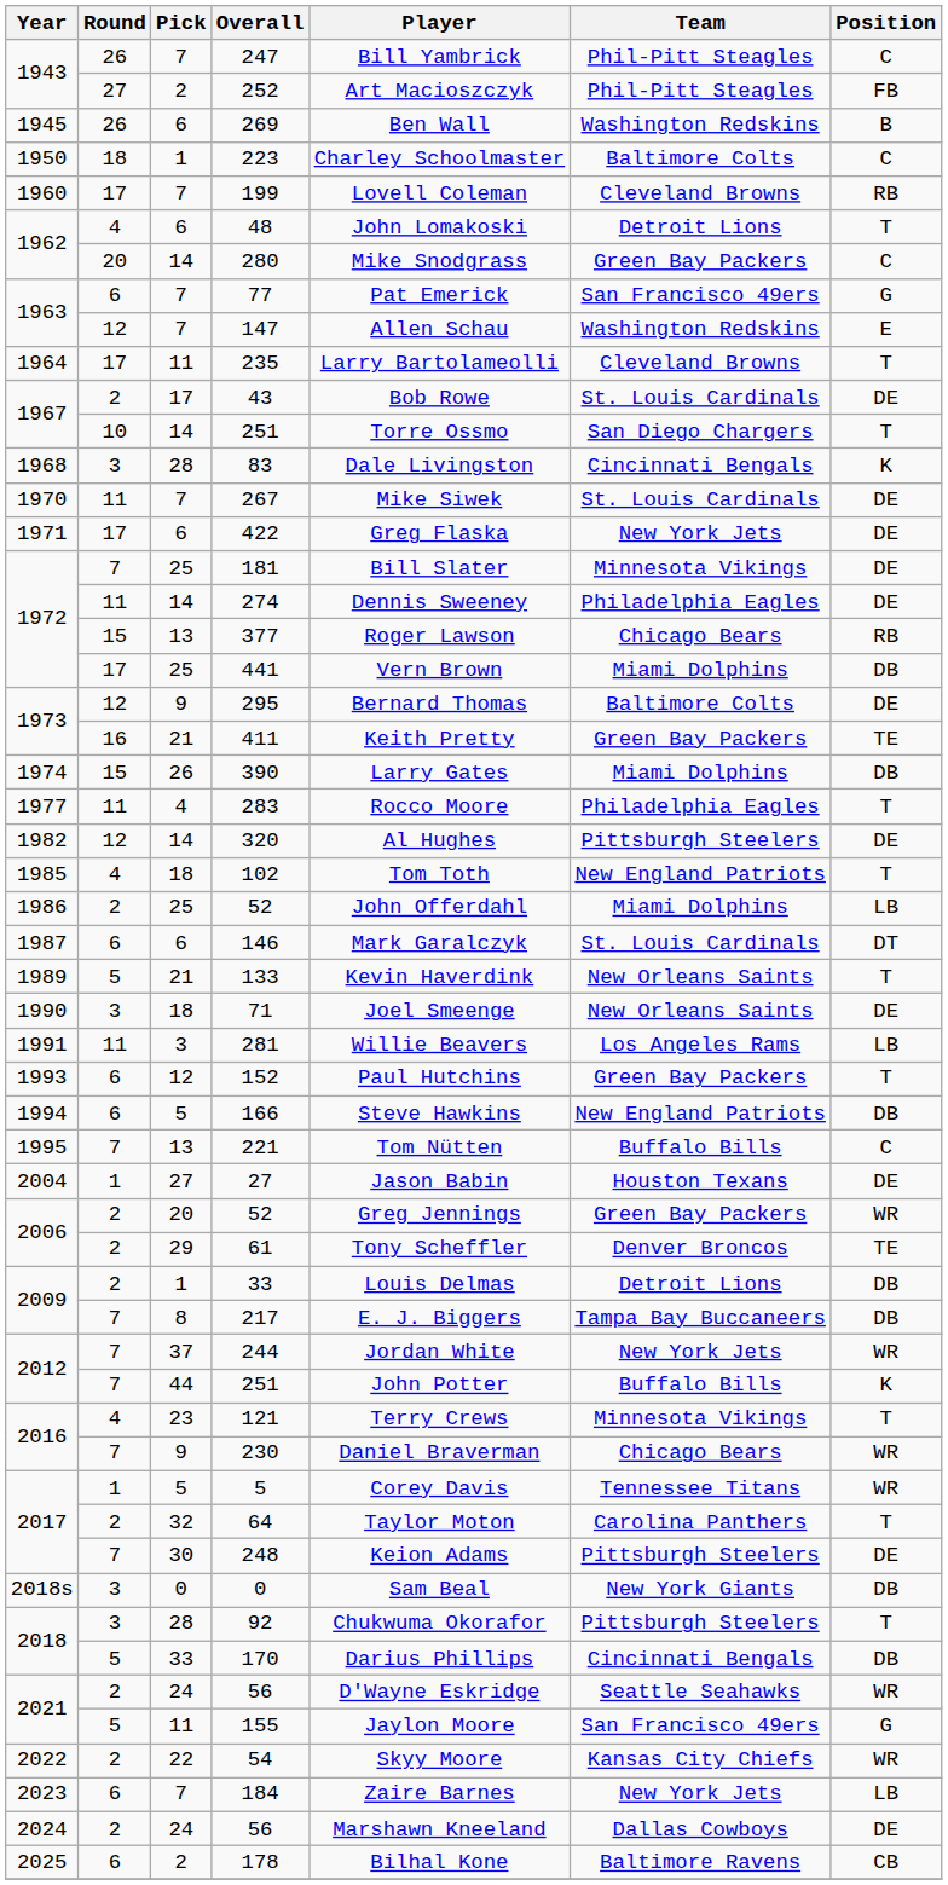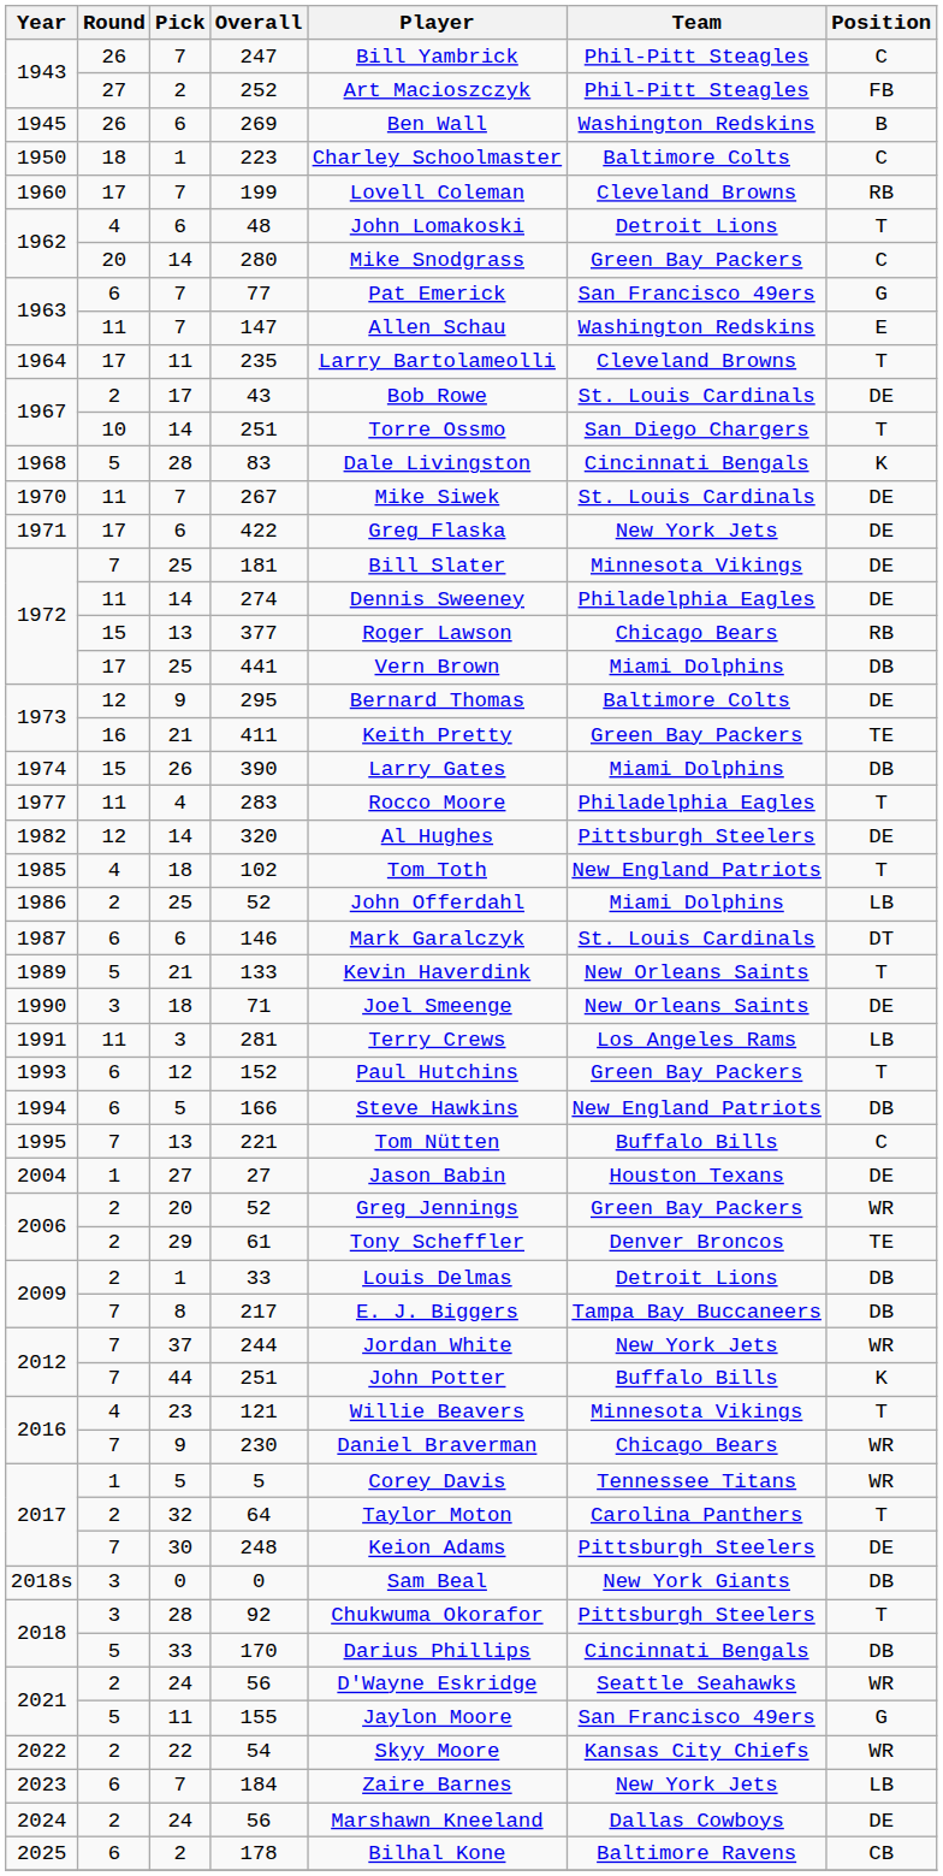 <table class="wikitable sortable" style="text-align: center;">
 <tr>
 <th>Year</th>
 <th>Round</th>
 <th>Pick</th>
 <th>Overall</th>
 <th>Player</th>
 <th>Team</th>
 <th>Position</th>
 </tr>
 <tr>
 <td rowspan="2">1943</td>
 <td>26</td>
 <td>7</td>
 <td>247</td>
 <td><a href='#'>Bill Yambrick</a></td>
 <td><a href='#'>Phil-Pitt Steagles</a></td>
 <td>C</td>
 </tr>
 <tr>
 <td>27</td>
 <td>2</td>
 <td>252</td>
 <td><a href='#'>Art Macioszczyk</a></td>
 <td><a href='#'>Phil-Pitt Steagles</a></td>
 <td>FB</td>
 </tr>
 <tr>
 <td>1945</td>
 <td>26</td>
 <td>6</td>
 <td>269</td>
 <td><a href='#'>Ben Wall</a></td>
 <td><a href='#'>Washington Redskins</a></td>
 <td>B</td>
 </tr>
 <tr>
 <td>1950</td>
 <td>18</td>
 <td>1</td>
 <td>223</td>
 <td><a href='#'>Charley Schoolmaster</a></td>
 <td><a href='#'>Baltimore Colts</a></td>
 <td>C</td>
 </tr>
 <tr>
 <td>1960</td>
 <td>17</td>
 <td>7</td>
 <td>199</td>
 <td><a href='#'>Lovell Coleman</a></td>
 <td><a href='#'>Cleveland Browns</a></td>
 <td>RB</td>
 </tr>
 <tr>
 <td rowspan="2">1962</td>
 <td>4</td>
 <td>6</td>
 <td>48</td>
 <td><a href='#'>John Lomakoski</a></td>
 <td><a href='#'>Detroit Lions</a></td>
 <td>T</td>
 </tr>
 <tr>
 <td>20</td>
 <td>14</td>
 <td>280</td>
 <td><a href='#'>Mike Snodgrass</a></td>
 <td><a href='#'>Green Bay Packers</a></td>
 <td>C</td>
 </tr>
 <tr>
 <td rowspan="2">1963</td>
 <td>6</td>
 <td>7</td>
 <td>77</td>
 <td><a href='#'>Pat Emerick</a></td>
 <td><a href='#'>San Francisco 49ers</a></td>
 <td>G</td>
 </tr>
 <tr>
-<td>12</td>
+<td>11</td>
 <td>7</td>
 <td>147</td>
 <td><a href='#'>Allen Schau</a></td>
 <td><a href='#'>Washington Redskins</a></td>
 <td>E</td>
 </tr>
 <tr>
 <td>1964</td>
 <td>17</td>
 <td>11</td>
 <td>235</td>
 <td><a href='#'>Larry Bartolameolli</a></td>
 <td><a href='#'>Cleveland Browns</a></td>
 <td>T</td>
 </tr>
 <tr>
 <td rowspan="2">1967</td>
 <td>2</td>
 <td>17</td>
 <td>43</td>
 <td><a href='#'>Bob Rowe</a></td>
 <td><a href='#'>St. Louis Cardinals</a></td>
 <td>DE</td>
 </tr>
 <tr>
 <td>10</td>
 <td>14</td>
 <td>251</td>
 <td><a href='#'>Torre Ossmo</a></td>
 <td><a href='#'>San Diego Chargers</a></td>
 <td>T</td>
 </tr>
 <tr>
 <td>1968</td>
-<td>3</td>
+<td>5</td>
 <td>28</td>
 <td>83</td>
 <td><a href='#'>Dale Livingston</a></td>
 <td><a href='#'>Cincinnati Bengals</a></td>
 <td>K</td>
 </tr>
 <tr>
 <td>1970</td>
 <td>11</td>
 <td>7</td>
 <td>267</td>
 <td><a href='#'>Mike Siwek</a></td>
 <td><a href='#'>St. Louis Cardinals</a></td>
 <td>DE</td>
 </tr>
 <tr>
 <td>1971</td>
 <td>17</td>
 <td>6</td>
 <td>422</td>
 <td><a href='#'>Greg Flaska</a></td>
 <td><a href='#'>New York Jets</a></td>
 <td>DE</td>
 </tr>
 <tr>
 <td rowspan="4">1972</td>
 <td>7</td>
 <td>25</td>
 <td>181</td>
 <td><a href='#'>Bill Slater</a></td>
 <td><a href='#'>Minnesota Vikings</a></td>
 <td>DE</td>
 </tr>
 <tr>
 <td>11</td>
 <td>14</td>
 <td>274</td>
 <td><a href='#'>Dennis Sweeney</a></td>
 <td><a href='#'>Philadelphia Eagles</a></td>
 <td>DE</td>
 </tr>
 <tr>
 <td>15</td>
 <td>13</td>
 <td>377</td>
 <td><a href='#'>Roger Lawson</a></td>
 <td><a href='#'>Chicago Bears</a></td>
 <td>RB</td>
 </tr>
 <tr>
 <td>17</td>
 <td>25</td>
 <td>441</td>
 <td><a href='#'>Vern Brown</a></td>
 <td><a href='#'>Miami Dolphins</a></td>
 <td>DB</td>
 </tr>
 <tr>
 <td rowspan="2">1973</td>
 <td>12</td>
 <td>9</td>
 <td>295</td>
 <td><a href='#'>Bernard Thomas</a></td>
 <td><a href='#'>Baltimore Colts</a></td>
 <td>DE</td>
 </tr>
 <tr>
 <td>16</td>
 <td>21</td>
 <td>411</td>
 <td><a href='#'>Keith Pretty</a></td>
 <td><a href='#'>Green Bay Packers</a></td>
 <td>TE</td>
 </tr>
 <tr>
 <td>1974</td>
 <td>15</td>
 <td>26</td>
 <td>390</td>
 <td><a href='#'>Larry Gates</a></td>
 <td><a href='#'>Miami Dolphins</a></td>
 <td>DB</td>
 </tr>
 <tr>
 <td>1977</td>
 <td>11</td>
 <td>4</td>
 <td>283</td>
 <td><a href='#'>Rocco Moore</a></td>
 <td><a href='#'>Philadelphia Eagles</a></td>
 <td>T</td>
 </tr>
 <tr>
 <td>1982</td>
 <td>12</td>
 <td>14</td>
 <td>320</td>
 <td><a href='#'>Al Hughes</a></td>
 <td><a href='#'>Pittsburgh Steelers</a></td>
 <td>DE</td>
 </tr>
 <tr>
 <td>1985</td>
 <td>4</td>
 <td>18</td>
 <td>102</td>
 <td><a href='#'>Tom Toth</a></td>
 <td><a href='#'>New England Patriots</a></td>
 <td>T</td>
 </tr>
 <tr>
 <td>1986</td>
 <td>2</td>
 <td>25</td>
 <td>52</td>
 <td><a href='#'>John Offerdahl</a></td>
 <td><a href='#'>Miami Dolphins</a></td>
 <td>LB</td>
 </tr>
 <tr>
 <td>1987</td>
 <td>6</td>
 <td>6</td>
 <td>146</td>
 <td><a href='#'>Mark Garalczyk</a></td>
 <td><a href='#'>St. Louis Cardinals</a></td>
 <td>DT</td>
 </tr>
 <tr>
 <td>1989</td>
 <td>5</td>
 <td>21</td>
 <td>133</td>
 <td><a href='#'>Kevin Haverdink</a></td>
 <td><a href='#'>New Orleans Saints</a></td>
 <td>T</td>
 </tr>
 <tr>
 <td>1990</td>
 <td>3</td>
 <td>18</td>
 <td>71</td>
 <td><a href='#'>Joel Smeenge</a></td>
 <td><a href='#'>New Orleans Saints</a></td>
 <td>DE</td>
 </tr>
 <tr>
 <td>1991</td>
 <td>11</td>
 <td>3</td>
 <td>281</td>
-<td><a href='#'>Willie Beavers</a></td>
+<td><a href='#'>Terry Crews</a></td>
 <td><a href='#'>Los Angeles Rams</a></td>
 <td>LB</td>
 </tr>
 <tr>
 <td>1993</td>
 <td>6</td>
 <td>12</td>
 <td>152</td>
 <td><a href='#'>Paul Hutchins</a></td>
 <td><a href='#'>Green Bay Packers</a></td>
 <td>T</td>
 </tr>
 <tr>
 <td>1994</td>
 <td>6</td>
 <td>5</td>
 <td>166</td>
 <td><a href='#'>Steve Hawkins</a></td>
 <td><a href='#'>New England Patriots</a></td>
 <td>DB</td>
 </tr>
 <tr>
 <td>1995</td>
 <td>7</td>
 <td>13</td>
 <td>221</td>
 <td><a href='#'>Tom Nütten</a></td>
 <td><a href='#'>Buffalo Bills</a></td>
 <td>C</td>
 </tr>
 <tr>
 <td>2004</td>
 <td>1</td>
 <td>27</td>
 <td>27</td>
 <td><a href='#'>Jason Babin</a></td>
 <td><a href='#'>Houston Texans</a></td>
 <td>DE</td>
 </tr>
 <tr>
 <td rowspan="2">2006</td>
 <td>2</td>
 <td>20</td>
 <td>52</td>
 <td><a href='#'>Greg Jennings</a></td>
 <td><a href='#'>Green Bay Packers</a></td>
 <td>WR</td>
 </tr>
 <tr>
 <td>2</td>
 <td>29</td>
 <td>61</td>
 <td><a href='#'>Tony Scheffler</a></td>
 <td><a href='#'>Denver Broncos</a></td>
 <td>TE</td>
 </tr>
 <tr>
 <td rowspan="2">2009</td>
 <td>2</td>
 <td>1</td>
 <td>33</td>
 <td><a href='#'>Louis Delmas</a></td>
 <td><a href='#'>Detroit Lions</a></td>
 <td>DB</td>
 </tr>
 <tr>
 <td>7</td>
 <td>8</td>
 <td>217</td>
 <td><a href='#'>E. J. Biggers</a></td>
 <td><a href='#'>Tampa Bay Buccaneers</a></td>
 <td>DB</td>
 </tr>
 <tr>
 <td rowspan="2">2012</td>
 <td>7</td>
 <td>37</td>
 <td>244</td>
 <td><a href='#'>Jordan White</a></td>
 <td><a href='#'>New York Jets</a></td>
 <td>WR</td>
 </tr>
 <tr>
 <td>7</td>
 <td>44</td>
 <td>251</td>
 <td><a href='#'>John Potter</a></td>
 <td><a href='#'>Buffalo Bills</a></td>
 <td>K</td>
 </tr>
 <tr>
 <td rowspan="2">2016</td>
 <td>4</td>
 <td>23</td>
 <td>121</td>
-<td><a href='#'>Terry Crews</a></td>
+<td><a href='#'>Willie Beavers</a></td>
 <td><a href='#'>Minnesota Vikings</a></td>
 <td>T</td>
 </tr>
 <tr>
 <td>7</td>
 <td>9</td>
 <td>230</td>
 <td><a href='#'>Daniel Braverman</a></td>
 <td><a href='#'>Chicago Bears</a></td>
 <td>WR</td>
 </tr>
 <tr>
 <td rowspan="3">2017</td>
 <td>1</td>
 <td>5</td>
 <td>5</td>
 <td><a href='#'>Corey Davis</a></td>
 <td><a href='#'>Tennessee Titans</a></td>
 <td>WR</td>
 </tr>
 <tr>
 <td>2</td>
 <td>32</td>
 <td>64</td>
 <td><a href='#'>Taylor Moton</a></td>
 <td><a href='#'>Carolina Panthers</a></td>
 <td>T</td>
 </tr>
 <tr>
 <td>7</td>
 <td>30</td>
 <td>248</td>
 <td><a href='#'>Keion Adams</a></td>
 <td><a href='#'>Pittsburgh Steelers</a></td>
 <td>DE</td>
 </tr>
 <tr>
 <td>2018s</td>
 <td>3</td>
 <td>0</td>
 <td>0</td>
 <td><a href='#'>Sam Beal</a></td>
 <td><a href='#'>New York Giants</a></td>
 <td>DB</td>
 </tr>
 <tr>
 <td rowspan="2">2018</td>
 <td>3</td>
 <td>28</td>
 <td>92</td>
 <td><a href='#'>Chukwuma Okorafor</a></td>
 <td><a href='#'>Pittsburgh Steelers</a></td>
 <td>T</td>
 </tr>
 <tr>
 <td>5</td>
 <td>33</td>
 <td>170</td>
 <td><a href='#'>Darius Phillips</a></td>
 <td><a href='#'>Cincinnati Bengals</a></td>
 <td>DB</td>
 </tr>
 <tr>
 <td rowspan="2">2021</td>
 <td>2</td>
 <td>24</td>
 <td>56</td>
 <td><a href='#'>D'Wayne Eskridge</a></td>
 <td><a href='#'>Seattle Seahawks</a></td>
 <td>WR</td>
 </tr>
 <tr>
 <td>5</td>
 <td>11</td>
 <td>155</td>
 <td><a href='#'>Jaylon Moore</a></td>
 <td><a href='#'>San Francisco 49ers</a></td>
 <td>G</td>
 </tr>
 <tr>
 <td rowspan="1">2022</td>
 <td>2</td>
 <td>22</td>
 <td>54</td>
 <td><a href='#'>Skyy Moore</a></td>
 <td><a href='#'>Kansas City Chiefs</a></td>
 <td>WR</td>
 </tr>
 <tr>
 <td>2023</td>
 <td>6</td>
 <td>7</td>
 <td>184</td>
 <td><a href='#'>Zaire Barnes</a></td>
 <td><a href='#'>New York Jets</a></td>
 <td>LB</td>
 </tr>
 <tr>
 <td>2024</td>
 <td>2</td>
 <td>24</td>
 <td>56</td>
 <td><a href='#'>Marshawn Kneeland</a></td>
 <td><a href='#'>Dallas Cowboys</a></td>
 <td>DE</td>
 </tr>
 <tr>
 <td>2025</td>
 <td>6</td>
 <td>2</td>
 <td>178</td>
 <td><a href='#'>Bilhal Kone</a></td>
 <td><a href='#'>Baltimore Ravens</a></td>
 <td>CB</td>
 </tr>
 <tr>
 </tr>
 </table>
